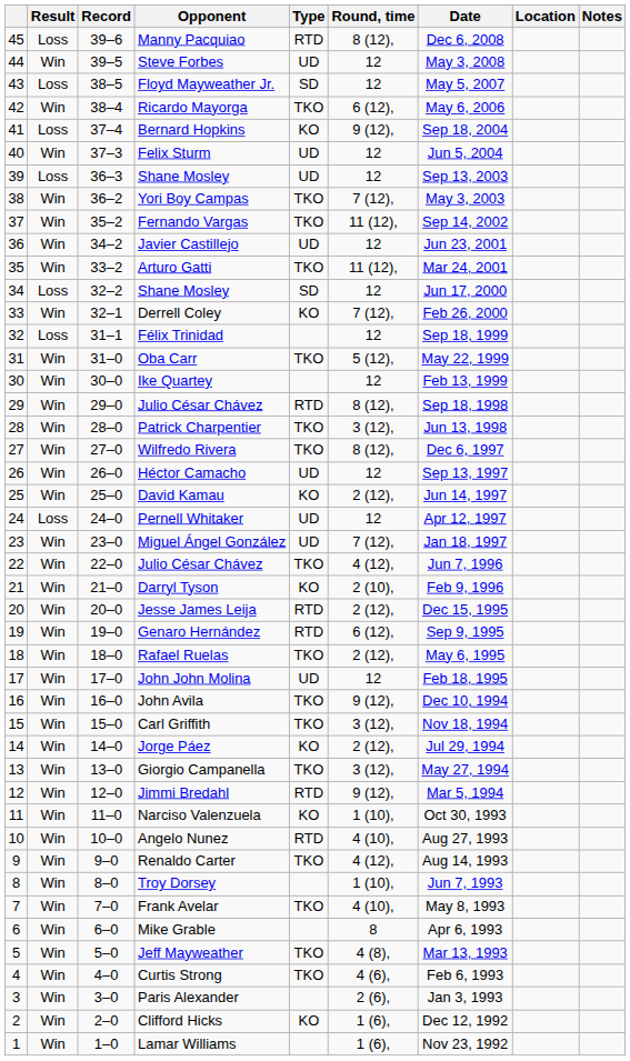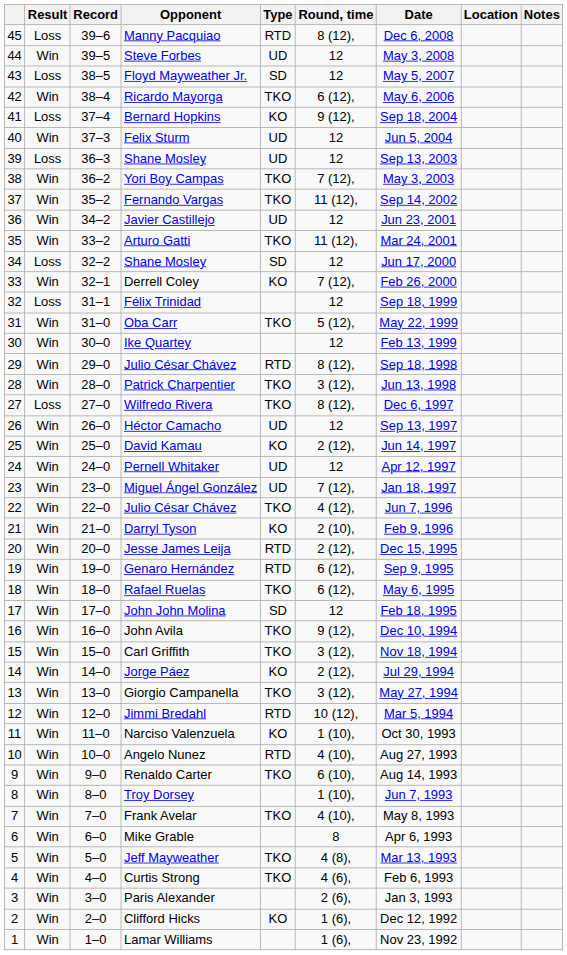 <table class="wikitable" style="text-align:center">
 <tr>
 <th></th>
 <th>Result</th>
 <th>Record</th>
 <th>Opponent</th>
 <th>Type</th>
 <th>Round, time</th>
 <th>Date</th>
 <th>Location</th>
 <th>Notes</th>
 </tr>
 <tr>
 <td>45</td>
 <td>Loss</td>
 <td>39–6</td>
 <td style="text-align:left;"><a href='#'>Manny Pacquiao</a></td>
 <td>RTD</td>
 <td>8 (12), </td>
 <td><a href='#'>Dec 6, 2008</a></td>
 <td style="text-align:left;"></td>
 <td></td>
 </tr>
 <tr>
 <td>44</td>
 <td>Win</td>
 <td>39–5</td>
 <td style="text-align:left;"><a href='#'>Steve Forbes</a></td>
 <td>UD</td>
 <td>12</td>
 <td><a href='#'>May 3, 2008</a></td>
 <td style="text-align:left;"></td>
 <td></td>
 </tr>
 <tr>
 <td>43</td>
 <td>Loss</td>
 <td>38–5</td>
 <td style="text-align:left;"><a href='#'>Floyd Mayweather Jr.</a></td>
 <td>SD</td>
 <td>12</td>
 <td><a href='#'>May 5, 2007</a></td>
 <td style="text-align:left;"></td>
 <td style="text-align:left;"></td>
 </tr>
 <tr>
 <td>42</td>
 <td>Win</td>
 <td>38–4</td>
 <td style="text-align:left;"><a href='#'>Ricardo Mayorga</a></td>
 <td>TKO</td>
 <td>6 (12), </td>
 <td><a href='#'>May 6, 2006</a></td>
 <td style="text-align:left;"></td>
 <td style="text-align:left;"></td>
 </tr>
 <tr>
 <td>41</td>
 <td>Loss</td>
 <td>37–4</td>
 <td style="text-align:left;"><a href='#'>Bernard Hopkins</a></td>
 <td>KO</td>
 <td>9 (12), </td>
 <td><a href='#'>Sep 18, 2004</a></td>
 <td style="text-align:left;"></td>
 <td style="text-align:left;"></td>
 </tr>
 <tr>
 <td>40</td>
 <td>Win</td>
 <td>37–3</td>
 <td style="text-align:left;"><a href='#'>Felix Sturm</a></td>
 <td>UD</td>
 <td>12</td>
 <td><a href='#'>Jun 5, 2004</a></td>
 <td style="text-align:left;"></td>
 <td style="text-align:left;"></td>
 </tr>
 <tr>
 <td>39</td>
 <td>Loss</td>
 <td>36–3</td>
 <td style="text-align:left;"><a href='#'>Shane Mosley</a></td>
 <td>UD</td>
 <td>12</td>
 <td><a href='#'>Sep 13, 2003</a></td>
 <td style="text-align:left;"></td>
 <td style="text-align:left;"></td>
 </tr>
 <tr>
 <td>38</td>
 <td>Win</td>
 <td>36–2</td>
 <td style="text-align:left;"><a href='#'>Yori Boy Campas</a></td>
 <td>TKO</td>
 <td>7 (12), </td>
 <td><a href='#'>May 3, 2003</a></td>
 <td style="text-align:left;"></td>
 <td style="text-align:left;"></td>
 </tr>
 <tr>
 <td>37</td>
 <td>Win</td>
 <td>35–2</td>
 <td style="text-align:left;"><a href='#'>Fernando Vargas</a></td>
 <td>TKO</td>
 <td>11 (12), </td>
 <td><a href='#'>Sep 14, 2002</a></td>
 <td style="text-align:left;"></td>
 <td style="text-align:left;"></td>
 </tr>
 <tr>
 <td>36</td>
 <td>Win</td>
 <td>34–2</td>
 <td style="text-align:left;"><a href='#'>Javier Castillejo</a></td>
 <td>UD</td>
 <td>12</td>
 <td><a href='#'>Jun 23, 2001</a></td>
 <td style="text-align:left;"></td>
 <td style="text-align:left;"></td>
 </tr>
 <tr>
 <td>35</td>
 <td>Win</td>
 <td>33–2</td>
 <td style="text-align:left;"><a href='#'>Arturo Gatti</a></td>
 <td>TKO</td>
 <td>11 (12), </td>
 <td><a href='#'>Mar 24, 2001</a></td>
 <td style="text-align:left;"></td>
 <td></td>
 </tr>
 <tr>
 <td>34</td>
 <td>Loss</td>
 <td>32–2</td>
 <td style="text-align:left;"><a href='#'>Shane Mosley</a></td>
 <td>SD</td>
 <td>12</td>
 <td><a href='#'>Jun 17, 2000</a></td>
 <td style="text-align:left;"></td>
 <td style="text-align:left;"></td>
 </tr>
 <tr>
 <td>33</td>
 <td>Win</td>
 <td>32–1</td>
 <td style="text-align:left;">Derrell Coley</td>
 <td>KO</td>
 <td>7 (12), </td>
 <td><a href='#'>Feb 26, 2000</a></td>
 <td style="text-align:left;"></td>
 <td style="text-align:left;"></td>
 </tr>
 <tr>
 <td>32</td>
 <td>Loss</td>
 <td>31–1</td>
 <td style="text-align:left;"><a href='#'>Félix Trinidad</a></td>
 <td></td>
 <td>12</td>
 <td><a href='#'>Sep 18, 1999</a></td>
 <td style="text-align:left;"></td>
 <td style="text-align:left;"></td>
 </tr>
 <tr>
 <td>31</td>
 <td>Win</td>
 <td>31–0</td>
 <td style="text-align:left;"><a href='#'>Oba Carr</a></td>
 <td>TKO</td>
 <td>5 (12), </td>
 <td><a href='#'>May 22, 1999</a></td>
 <td style="text-align:left;"></td>
 <td style="text-align:left;"></td>
 </tr>
 <tr>
 <td>30</td>
 <td>Win</td>
 <td>30–0</td>
 <td style="text-align:left;"><a href='#'>Ike Quartey</a></td>
 <td></td>
 <td>12</td>
 <td><a href='#'>Feb 13, 1999</a></td>
 <td style="text-align:left;"></td>
 <td style="text-align:left;"></td>
 </tr>
 <tr>
 <td>29</td>
 <td>Win</td>
 <td>29–0</td>
 <td style="text-align:left;"><a href='#'>Julio César Chávez</a></td>
 <td>RTD</td>
 <td>8 (12), </td>
 <td><a href='#'>Sep 18, 1998</a></td>
 <td style="text-align:left;"></td>
 <td style="text-align:left;"></td>
 </tr>
 <tr>
 <td>28</td>
 <td>Win</td>
 <td>28–0</td>
 <td style="text-align:left;"><a href='#'>Patrick Charpentier</a></td>
 <td>TKO</td>
 <td>3 (12), </td>
 <td><a href='#'>Jun 13, 1998</a></td>
 <td style="text-align:left;"></td>
 <td style="text-align:left;"></td>
 </tr>
 <tr>
 <td>27</td>
-<td>Win</td>
+<td>Loss</td>
 <td>27–0</td>
 <td style="text-align:left;"><a href='#'>Wilfredo Rivera</a></td>
 <td>TKO</td>
 <td>8 (12), </td>
 <td><a href='#'>Dec 6, 1997</a></td>
 <td style="text-align:left;"></td>
 <td style="text-align:left;"></td>
 </tr>
 <tr>
 <td>26</td>
 <td>Win</td>
 <td>26–0</td>
 <td style="text-align:left;"><a href='#'>Héctor Camacho</a></td>
 <td>UD</td>
 <td>12</td>
 <td><a href='#'>Sep 13, 1997</a></td>
 <td style="text-align:left;"></td>
 <td style="text-align:left;"></td>
 </tr>
 <tr>
 <td>25</td>
 <td>Win</td>
 <td>25–0</td>
 <td style="text-align:left;"><a href='#'>David Kamau</a></td>
 <td>KO</td>
 <td>2 (12), </td>
 <td><a href='#'>Jun 14, 1997</a></td>
 <td style="text-align:left;"></td>
 <td style="text-align:left;"></td>
 </tr>
 <tr>
 <td>24</td>
-<td>Loss</td>
+<td>Win</td>
 <td>24–0</td>
 <td style="text-align:left;"><a href='#'>Pernell Whitaker</a></td>
 <td>UD</td>
 <td>12</td>
 <td><a href='#'>Apr 12, 1997</a></td>
 <td style="text-align:left;"></td>
 <td style="text-align:left;"></td>
 </tr>
 <tr>
 <td>23</td>
 <td>Win</td>
 <td>23–0</td>
 <td style="text-align:left;"><a href='#'>Miguel Ángel González</a></td>
 <td>UD</td>
 <td>7 (12), </td>
 <td><a href='#'>Jan 18, 1997</a></td>
 <td style="text-align:left;"></td>
 <td style="text-align:left;"></td>
 </tr>
 <tr>
 <td>22</td>
 <td>Win</td>
 <td>22–0</td>
 <td style="text-align:left;"><a href='#'>Julio César Chávez</a></td>
 <td>TKO</td>
 <td>4 (12), </td>
 <td><a href='#'>Jun 7, 1996</a></td>
 <td style="text-align:left;"></td>
 <td style="text-align:left;"></td>
 </tr>
 <tr>
 <td>21</td>
 <td>Win</td>
 <td>21–0</td>
 <td style="text-align:left;"><a href='#'>Darryl Tyson</a></td>
 <td>KO</td>
 <td>2 (10), </td>
 <td><a href='#'>Feb 9, 1996</a></td>
 <td style="text-align:left;"></td>
 <td></td>
 </tr>
 <tr>
 <td>20</td>
 <td>Win</td>
 <td>20–0</td>
 <td style="text-align:left;"><a href='#'>Jesse James Leija</a></td>
 <td>RTD</td>
 <td>2 (12), </td>
 <td><a href='#'>Dec 15, 1995</a></td>
 <td style="text-align:left;"></td>
 <td style="text-align:left;"></td>
 </tr>
 <tr>
 <td>19</td>
 <td>Win</td>
 <td>19–0</td>
 <td style="text-align:left;"><a href='#'>Genaro Hernández</a></td>
 <td>RTD</td>
 <td>6 (12), </td>
 <td><a href='#'>Sep 9, 1995</a></td>
 <td style="text-align:left;"></td>
 <td style="text-align:left;"></td>
 </tr>
 <tr>
 <td>18</td>
 <td>Win</td>
 <td>18–0</td>
 <td style="text-align:left;"><a href='#'>Rafael Ruelas</a></td>
 <td>TKO</td>
-<td>2 (12), </td>
+<td>6 (12), </td>
 <td><a href='#'>May 6, 1995</a></td>
 <td style="text-align:left;"></td>
 <td style="text-align:left;"></td>
 </tr>
 <tr>
 <td>17</td>
 <td>Win</td>
 <td>17–0</td>
 <td style="text-align:left;"><a href='#'>John John Molina</a></td>
-<td>UD</td>
+<td>SD</td>
 <td>12</td>
 <td><a href='#'>Feb 18, 1995</a></td>
 <td style="text-align:left;"></td>
 <td style="text-align:left;"></td>
 </tr>
 <tr>
 <td>16</td>
 <td>Win</td>
 <td>16–0</td>
 <td style="text-align:left;">John Avila</td>
 <td>TKO</td>
 <td>9 (12), </td>
 <td><a href='#'>Dec 10, 1994</a></td>
 <td style="text-align:left;"></td>
 <td style="text-align:left;"></td>
 </tr>
 <tr>
 <td>15</td>
 <td>Win</td>
 <td>15–0</td>
 <td style="text-align:left;">Carl Griffith</td>
 <td>TKO</td>
 <td>3 (12), </td>
 <td><a href='#'>Nov 18, 1994</a></td>
 <td style="text-align:left;"></td>
 <td style="text-align:left;"></td>
 </tr>
 <tr>
 <td>14</td>
 <td>Win</td>
 <td>14–0</td>
 <td style="text-align:left;"><a href='#'>Jorge Páez</a></td>
 <td>KO</td>
 <td>2 (12), </td>
 <td><a href='#'>Jul 29, 1994</a></td>
 <td style="text-align:left;"></td>
 <td style="text-align:left;"></td>
 </tr>
 <tr>
 <td>13</td>
 <td>Win</td>
 <td>13–0</td>
 <td style="text-align:left;">Giorgio Campanella</td>
 <td>TKO</td>
 <td>3 (12), </td>
 <td><a href='#'>May 27, 1994</a></td>
 <td style="text-align:left;"></td>
 <td style="text-align:left;"></td>
 </tr>
 <tr>
 <td>12</td>
 <td>Win</td>
 <td>12–0</td>
 <td style="text-align:left;"><a href='#'>Jimmi Bredahl</a></td>
 <td>RTD</td>
-<td>9 (12), </td>
+<td>10 (12), </td>
 <td><a href='#'>Mar 5, 1994</a></td>
 <td style="text-align:left;"></td>
 <td style="text-align:left;"></td>
 </tr>
 <tr>
 <td>11</td>
 <td>Win</td>
 <td>11–0</td>
 <td style="text-align:left;">Narciso Valenzuela</td>
 <td>KO</td>
 <td>1 (10), </td>
 <td>Oct 30, 1993</td>
 <td style="text-align:left;"></td>
 <td></td>
 </tr>
 <tr>
 <td>10</td>
 <td>Win</td>
 <td>10–0</td>
 <td style="text-align:left;">Angelo Nunez</td>
 <td>RTD</td>
 <td>4 (10), </td>
 <td>Aug 27, 1993</td>
 <td style="text-align:left;"></td>
 <td></td>
 </tr>
 <tr>
 <td>9</td>
 <td>Win</td>
 <td>9–0</td>
 <td style="text-align:left;">Renaldo Carter</td>
 <td>TKO</td>
-<td>4 (12), </td>
+<td>6 (10), </td>
 <td>Aug 14, 1993</td>
 <td style="text-align:left;"></td>
 <td></td>
 </tr>
 <tr>
 <td>8</td>
 <td>Win</td>
 <td>8–0</td>
 <td style="text-align:left;"><a href='#'>Troy Dorsey</a></td>
 <td></td>
 <td>1 (10), </td>
 <td><a href='#'>Jun 7, 1993</a></td>
 <td style="text-align:left;"></td>
 <td></td>
 </tr>
 <tr>
 <td>7</td>
 <td>Win</td>
 <td>7–0</td>
 <td style="text-align:left;">Frank Avelar</td>
 <td>TKO</td>
 <td>4 (10), </td>
 <td>May 8, 1993</td>
 <td style="text-align:left;"></td>
 <td></td>
 </tr>
 <tr>
 <td>6</td>
 <td>Win</td>
 <td>6–0</td>
 <td style="text-align:left;">Mike Grable</td>
 <td></td>
 <td>8</td>
 <td>Apr 6, 1993</td>
 <td style="text-align:left;"></td>
 <td></td>
 </tr>
 <tr>
 <td>5</td>
 <td>Win</td>
 <td>5–0</td>
 <td style="text-align:left;"><a href='#'>Jeff Mayweather</a></td>
 <td>TKO</td>
 <td>4 (8), </td>
 <td><a href='#'>Mar 13, 1993</a></td>
 <td style="text-align:left;"></td>
 <td></td>
 </tr>
 <tr>
 <td>4</td>
 <td>Win</td>
 <td>4–0</td>
 <td style="text-align:left;">Curtis Strong</td>
 <td>TKO</td>
 <td>4 (6), </td>
 <td>Feb 6, 1993</td>
 <td style="text-align:left;"></td>
 <td></td>
 </tr>
 <tr>
 <td>3</td>
 <td>Win</td>
 <td>3–0</td>
 <td style="text-align:left;">Paris Alexander</td>
 <td></td>
 <td>2 (6), </td>
 <td>Jan 3, 1993</td>
 <td style="text-align:left;"></td>
 <td></td>
 </tr>
 <tr>
 <td>2</td>
 <td>Win</td>
 <td>2–0</td>
 <td style="text-align:left;">Clifford Hicks</td>
 <td>KO</td>
 <td>1 (6), </td>
 <td>Dec 12, 1992</td>
 <td style="text-align:left;"></td>
 <td></td>
 </tr>
 <tr>
 <td>1</td>
 <td>Win</td>
 <td>1–0</td>
 <td style="text-align:left;">Lamar Williams</td>
 <td></td>
 <td>1 (6), </td>
 <td>Nov 23, 1992</td>
 <td style="text-align:left;"></td>
 <td></td>
 </tr>
 </table>
